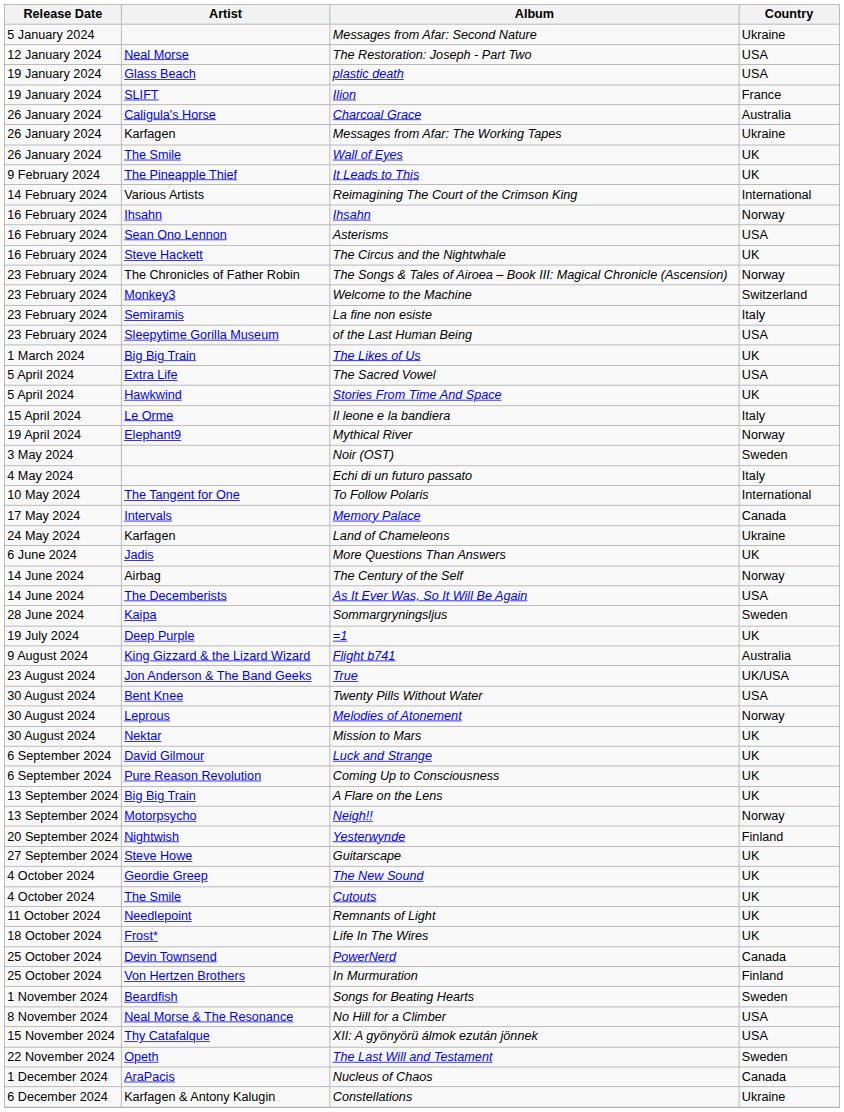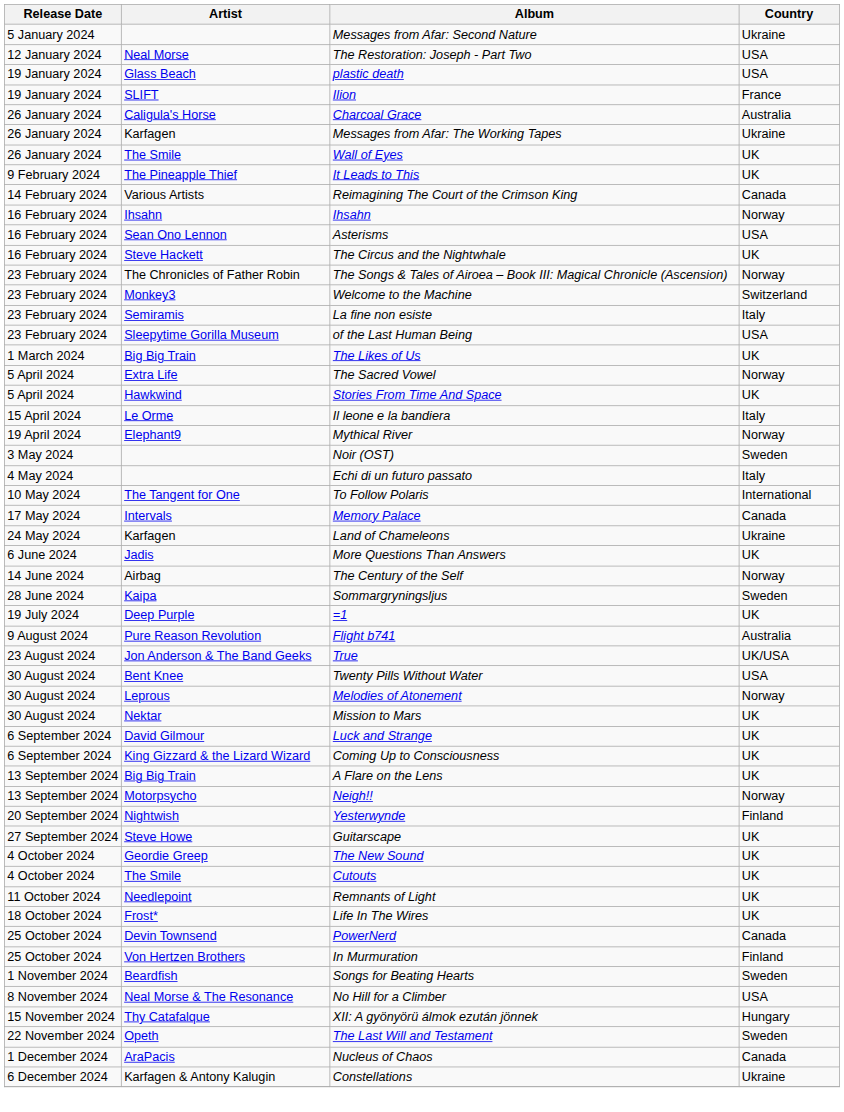 <table class="wikitable center">
 <tr>
 <th width="14%" align="center">Release Date</th>
 <th width="25%" align="center">Artist</th>
 <th width="49%" align="center">Album</th>
 <th width="12%" align="center">Country</th>
 </tr>
 <tr>
 <td>5 January 2024</td>
 <td></td>
 <td><em>Messages from Afar: Second Nature</em></td>
 <td>Ukraine</td>
 </tr>
 <tr>
 <td>12 January 2024</td>
 <td><a href='#'>Neal Morse</a></td>
 <td><em>The Restoration: Joseph - Part Two</em></td>
 <td>USA</td>
 </tr>
 <tr>
 <td>19 January 2024</td>
 <td><a href='#'>Glass Beach</a></td>
 <td><a href='#'><em>plastic death</em></a></td>
 <td>USA</td>
 </tr>
 <tr>
 <td>19 January 2024</td>
 <td><a href='#'>SLIFT</a></td>
 <td><a href='#'><em>Ilion</em></a></td>
 <td>France</td>
 </tr>
 <tr>
 <td>26 January 2024</td>
 <td><a href='#'>Caligula's Horse</a></td>
 <td><em><a href='#'>Charcoal Grace</a></em></td>
 <td>Australia</td>
 </tr>
 <tr>
 <td>26 January 2024</td>
 <td>Karfagen</td>
 <td><em>Messages from Afar: The Working Tapes</em></td>
 <td>Ukraine</td>
 </tr>
 <tr>
 <td>26 January 2024</td>
 <td><a href='#'>The Smile</a></td>
 <td><em><a href='#'>Wall of Eyes</a></em></td>
 <td>UK</td>
 </tr>
 <tr>
 <td>9 February 2024</td>
 <td><a href='#'>The Pineapple Thief</a></td>
 <td><em><a href='#'>It Leads to This</a></em></td>
 <td>UK</td>
 </tr>
 <tr>
 <td>14 February 2024</td>
 <td>Various Artists</td>
 <td><em>Reimagining The Court of the Crimson King</em></td>
-<td>International</td>
+<td>Canada</td>
 </tr>
 <tr>
 <td>16 February 2024</td>
 <td><a href='#'>Ihsahn</a></td>
 <td><a href='#'><em>Ihsahn</em></a></td>
 <td>Norway</td>
 </tr>
 <tr>
 <td>16 February 2024</td>
 <td><a href='#'>Sean Ono Lennon</a></td>
 <td><em>Asterisms</em></td>
 <td>USA</td>
 </tr>
 <tr>
 <td>16 February 2024</td>
 <td><a href='#'>Steve Hackett</a></td>
 <td><em>The Circus and the Nightwhale</em></td>
 <td>UK</td>
 </tr>
 <tr>
 <td>23 February 2024</td>
 <td>The Chronicles of Father Robin</td>
 <td><em>The Songs & Tales of Airoea – Book III: Magical Chronicle (Ascension)</em></td>
 <td>Norway</td>
 </tr>
 <tr>
 <td>23 February 2024</td>
 <td><a href='#'>Monkey3</a></td>
 <td><em>Welcome to the Machine</em></td>
 <td>Switzerland</td>
 </tr>
 <tr>
 <td>23 February 2024</td>
 <td><a href='#'>Semiramis</a></td>
 <td><em>La fine non esiste</em></td>
 <td>Italy</td>
 </tr>
 <tr>
 <td>23 February 2024</td>
 <td><a href='#'>Sleepytime Gorilla Museum</a></td>
 <td><em>of the Last Human Being</em></td>
 <td>USA</td>
 </tr>
 <tr>
 <td>1 March 2024</td>
 <td><a href='#'>Big Big Train</a></td>
 <td><a href='#'><em>The Likes of Us</em></a></td>
 <td>UK</td>
 </tr>
 <tr>
 <td>5 April 2024</td>
 <td><a href='#'>Extra Life</a></td>
 <td><em>The Sacred Vowel</em></td>
-<td>USA</td>
+<td>Norway</td>
 </tr>
 <tr>
 <td>5 April 2024</td>
 <td><a href='#'>Hawkwind</a></td>
 <td><em><a href='#'>Stories From Time And Space</a></em></td>
 <td>UK</td>
 </tr>
 <tr>
 <td>15 April 2024</td>
 <td><a href='#'>Le Orme</a></td>
 <td><em>Il leone e la bandiera</em></td>
 <td>Italy</td>
 </tr>
 <tr>
 <td>19 April 2024</td>
 <td><a href='#'>Elephant9</a></td>
 <td><em>Mythical River</em></td>
 <td>Norway</td>
 </tr>
 <tr>
 <td>3 May 2024</td>
 <td></td>
 <td><em>Noir (OST)</em></td>
 <td>Sweden</td>
 </tr>
 <tr>
 <td>4 May 2024</td>
 <td></td>
 <td><em>Echi di un futuro passato</em></td>
 <td>Italy</td>
 </tr>
 <tr>
 <td>10 May 2024</td>
 <td><a href='#'>The Tangent for One</a></td>
 <td><em>To Follow Polaris</em></td>
 <td>International</td>
 </tr>
 <tr>
 <td>17 May 2024</td>
 <td><a href='#'>Intervals</a></td>
 <td><a href='#'><em>Memory Palace</em></a></td>
 <td>Canada</td>
 </tr>
 <tr>
 <td>24 May 2024</td>
 <td>Karfagen</td>
 <td><em>Land of Chameleons</em></td>
 <td>Ukraine</td>
 </tr>
 <tr>
 <td>6 June 2024</td>
 <td><a href='#'>Jadis</a></td>
 <td><em>More Questions Than Answers</em></td>
 <td>UK</td>
 </tr>
 <tr>
 <td>14 June 2024</td>
 <td>Airbag</td>
 <td><em>The Century of the Self</em></td>
 <td>Norway</td>
 </tr>
 <tr>
-<td>14 June 2024</td>
-<td><a href='#'>The Decemberists</a></td>
-<td><em><a href='#'>As It Ever Was, So It Will Be Again</a></em></td>
-<td>USA</td>
-</tr>
-<tr>
 <td>28 June 2024</td>
 <td><a href='#'>Kaipa</a></td>
 <td><em>Sommargryningsljus</em></td>
 <td>Sweden</td>
 </tr>
 <tr>
 <td>19 July 2024</td>
 <td><a href='#'>Deep Purple</a></td>
 <td><em><a href='#'>=1</a></em></td>
 <td>UK</td>
 </tr>
 <tr>
 <td>9 August 2024</td>
-<td><a href='#'>King Gizzard & the Lizard Wizard</a></td>
+<td><a href='#'>Pure Reason Revolution</a></td>
 <td><em><a href='#'>Flight b741</a></em></td>
 <td>Australia</td>
 </tr>
 <tr>
 <td>23 August 2024</td>
 <td><a href='#'>Jon Anderson & The Band Geeks</a></td>
 <td><a href='#'><em>True</em></a></td>
 <td>UK/USA</td>
 </tr>
 <tr>
 <td>30 August 2024</td>
 <td><a href='#'>Bent Knee</a></td>
 <td><em>Twenty Pills Without Water</em></td>
 <td>USA</td>
 </tr>
 <tr>
 <td>30 August 2024</td>
 <td><a href='#'>Leprous</a></td>
 <td><em><a href='#'>Melodies of Atonement</a></em></td>
 <td>Norway</td>
 </tr>
 <tr>
 <td>30 August 2024</td>
 <td><a href='#'>Nektar</a></td>
 <td><em>Mission to Mars</em></td>
 <td>UK</td>
 </tr>
 <tr>
 <td>6 September 2024</td>
 <td><a href='#'>David Gilmour</a></td>
 <td><em><a href='#'>Luck and Strange</a></em></td>
 <td>UK</td>
 </tr>
 <tr>
 <td>6 September 2024</td>
-<td><a href='#'>Pure Reason Revolution</a></td>
+<td><a href='#'>King Gizzard & the Lizard Wizard</a></td>
 <td><em>Coming Up to Consciousness</em></td>
 <td>UK</td>
 </tr>
 <tr>
 <td>13 September 2024</td>
 <td><a href='#'>Big Big Train</a></td>
 <td><em>A Flare on the Lens</em></td>
 <td>UK</td>
 </tr>
 <tr>
 <td>13 September 2024</td>
 <td><a href='#'>Motorpsycho</a></td>
 <td><em><a href='#'>Neigh!!</a></em></td>
 <td>Norway</td>
 </tr>
 <tr>
 <td>20 September 2024</td>
 <td><a href='#'>Nightwish</a></td>
 <td><em><a href='#'>Yesterwynde</a></em></td>
 <td>Finland</td>
 </tr>
 <tr>
 <td>27 September 2024</td>
 <td><a href='#'>Steve Howe</a></td>
 <td><em>Guitarscape</em></td>
 <td>UK</td>
 </tr>
 <tr>
 <td>4 October 2024</td>
 <td><a href='#'>Geordie Greep</a></td>
 <td><em><a href='#'>The New Sound</a></em></td>
 <td>UK</td>
 </tr>
 <tr>
 <td>4 October 2024</td>
 <td><a href='#'>The Smile</a></td>
 <td><em><a href='#'>Cutouts</a></em></td>
 <td>UK</td>
 </tr>
 <tr>
 <td>11 October 2024</td>
 <td><a href='#'>Needlepoint</a></td>
 <td><em>Remnants of Light</em></td>
 <td>UK</td>
 </tr>
 <tr>
 <td>18 October 2024</td>
 <td><a href='#'>Frost*</a></td>
 <td><em>Life In The Wires</em></td>
 <td>UK</td>
 </tr>
 <tr>
 <td>25 October 2024</td>
 <td><a href='#'>Devin Townsend</a></td>
 <td><em><a href='#'>PowerNerd</a></em></td>
 <td>Canada</td>
 </tr>
 <tr>
 <td>25 October 2024</td>
 <td><a href='#'>Von Hertzen Brothers</a></td>
 <td><em>In Murmuration</em></td>
 <td>Finland</td>
 </tr>
 <tr>
 <td>1 November 2024</td>
 <td><a href='#'>Beardfish</a></td>
 <td><em>Songs for Beating Hearts</em></td>
 <td>Sweden</td>
 </tr>
 <tr>
 <td>8 November 2024</td>
 <td><a href='#'>Neal Morse & The Resonance</a></td>
 <td><em>No Hill for a Climber</em></td>
 <td>USA</td>
 </tr>
 <tr>
 <td>15 November 2024</td>
 <td><a href='#'>Thy Catafalque</a></td>
 <td><em>XII: A gyönyörü álmok ezután jönnek</em></td>
-<td>USA</td>
+<td>Hungary</td>
 </tr>
 <tr>
 <td>22 November 2024</td>
 <td><a href='#'>Opeth</a></td>
 <td><em><a href='#'>The Last Will and Testament</a></em></td>
 <td>Sweden</td>
 </tr>
 <tr>
 <td>1 December 2024</td>
 <td><a href='#'>AraPacis</a></td>
 <td><em>Nucleus of Chaos</em></td>
 <td>Canada</td>
 </tr>
 <tr>
 <td>6 December 2024</td>
 <td>Karfagen & Antony Kalugin</td>
 <td><em>Constellations</em></td>
 <td>Ukraine</td>
 </tr>
 <tr>
 </tr>
 </table>
